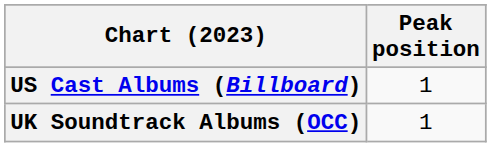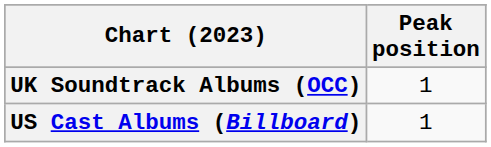 <table class="wikitable plainrowheaders" style="text-align:center">
 <tr>
 <th scope="col">Chart (2023)</th>
 <th scope="col">Peak<br>position</th>
 </tr>
 <tr>
+<th scope="row">UK Soundtrack Albums (<a href='#'>OCC</a>)</th>
+<td>1</td>
+</tr>
+<tr>
 <th scope="row">US <a href='#'>Cast Albums</a> (<a href='#'><em>Billboard</em></a>)</th>
 <td>1</td>
 </tr>
-<tr>
-<th scope="row">UK Soundtrack Albums (<a href='#'>OCC</a>)</th>
-<td>1</td>
-</tr>
 </table>
